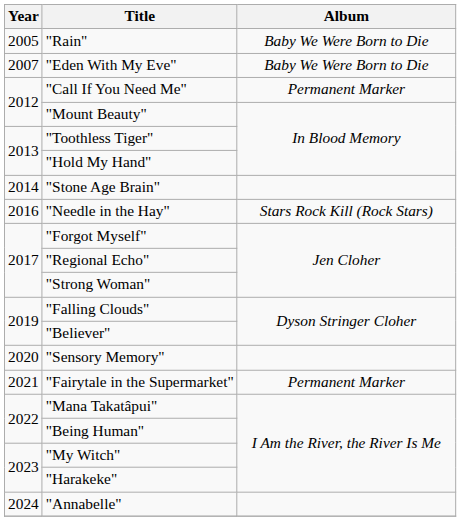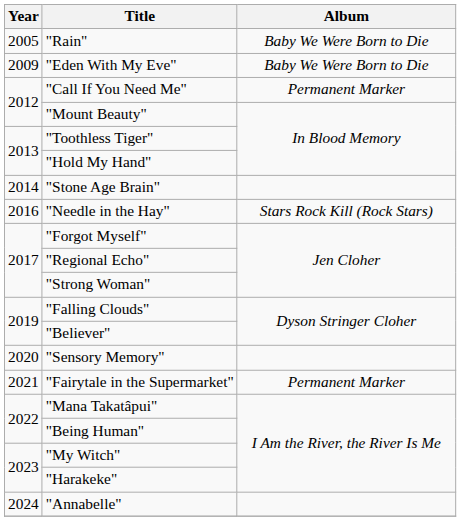 <table class="wikitable" style="text-align:center;">
 <tr>
 <th scope="col">Year</th>
 <th scope="col">Title</th>
 <th scope="col" width="220">Album</th>
 </tr>
 <tr>
 <td>2005</td>
 <td align="left">"Rain"</td>
 <td><em>Baby We Were Born to Die</em></td>
 </tr>
 <tr>
-<td>2007</td>
+<td>2009</td>
 <td align="left">"Eden With My Eve"  <br></td>
 <td><em>Baby We Were Born to Die</em></td>
 </tr>
 <tr>
 <td rowspan="2">2012</td>
 <td align="left">"Call If You Need Me" <br></td>
 <td><em>Permanent Marker</em></td>
 </tr>
 <tr>
 <td align="left">"Mount Beauty"</td>
 <td rowspan="3"><em>In Blood Memory</em></td>
 </tr>
 <tr>
 <td rowspan="2">2013</td>
 <td align="left">"Toothless Tiger"</td>
 </tr>
 <tr>
 <td align="left">"Hold My Hand"</td>
 </tr>
 <tr>
 <td>2014</td>
 <td align="left">"Stone Age Brain" <br></td>
 <td></td>
 </tr>
 <tr>
 <td>2016</td>
 <td align="left">"Needle in the Hay"</td>
 <td><em>Stars Rock Kill (Rock Stars)</em></td>
 </tr>
 <tr>
 <td rowspan="3">2017</td>
 <td align="left">"Forgot Myself"</td>
 <td rowspan="3"><em>Jen Cloher</em></td>
 </tr>
 <tr>
 <td align="left">"Regional Echo"</td>
 </tr>
 <tr>
 <td align="left">"Strong Woman"</td>
 </tr>
 <tr>
 <td rowspan="2">2019</td>
 <td align="left">"Falling Clouds" <br> </td>
 <td rowspan="2"><em>Dyson Stringer Cloher</em></td>
 </tr>
 <tr>
 <td align="left">"Believer" <br> </td>
 </tr>
 <tr>
 <td>2020</td>
 <td align="left">"Sensory Memory"<br></td>
 <td></td>
 </tr>
 <tr>
 <td>2021</td>
 <td align="left">"Fairytale in the Supermarket"<br></td>
 <td><em>Permanent Marker</em></td>
 </tr>
 <tr>
 <td rowspan="2">2022</td>
 <td align="left">"Mana Takatâpui"</td>
 <td rowspan="4"><em>I Am the River, the River Is Me</em></td>
 </tr>
 <tr>
 <td align="left">"Being Human"</td>
 </tr>
 <tr>
 <td rowspan="2">2023</td>
 <td align="left">"My Witch"</td>
 </tr>
 <tr>
 <td align="left">"Harakeke"</td>
 </tr>
 <tr>
 <td>2024</td>
 <td align="left">"Annabelle"</td>
 <td></td>
 </tr>
 <tr>
 </tr>
 </table>
